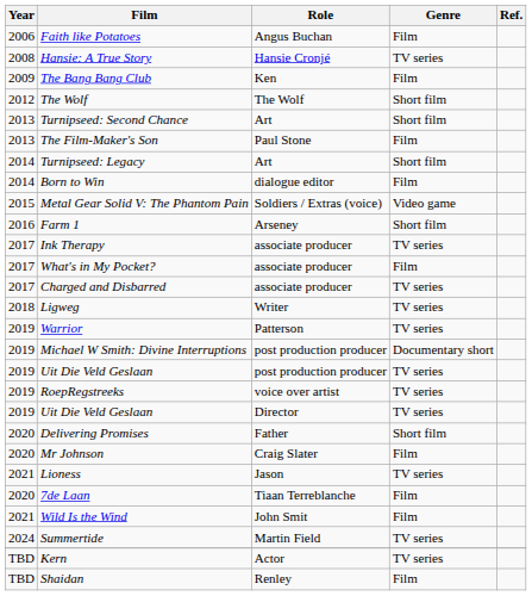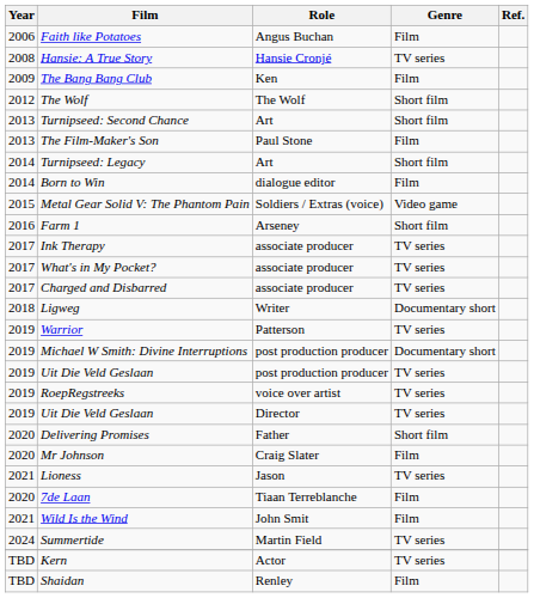 <table class="wikitable">
 <tr>
 <th>Year</th>
 <th>Film</th>
 <th>Role</th>
 <th>Genre</th>
 <th>Ref.</th>
 </tr>
 <tr>
 <td>2006</td>
 <td><em><a href='#'>Faith like Potatoes</a></em></td>
 <td>Angus Buchan</td>
 <td>Film</td>
 <td></td>
 </tr>
 <tr>
 <td>2008</td>
 <td><em><a href='#'>Hansie: A True Story</a></em></td>
 <td><a href='#'>Hansie Cronjé</a></td>
 <td>TV series</td>
 <td></td>
 </tr>
 <tr>
 <td>2009</td>
 <td><em><a href='#'>The Bang Bang Club</a></em></td>
 <td>Ken</td>
 <td>Film</td>
 <td></td>
 </tr>
 <tr>
 <td>2012</td>
 <td><em>The Wolf</em></td>
 <td>The Wolf</td>
 <td>Short film</td>
 <td></td>
 </tr>
 <tr>
 <td>2013</td>
 <td><em>Turnipseed: Second Chance</em></td>
 <td>Art</td>
 <td>Short film</td>
 <td></td>
 </tr>
 <tr>
 <td>2013</td>
 <td><em>The Film-Maker's Son</em></td>
 <td>Paul Stone</td>
 <td>Film</td>
 <td></td>
 </tr>
 <tr>
 <td>2014</td>
 <td><em>Turnipseed: Legacy</em></td>
 <td>Art</td>
 <td>Short film</td>
 <td></td>
 </tr>
 <tr>
 <td>2014</td>
 <td><em>Born to Win</em></td>
 <td>dialogue editor</td>
 <td>Film</td>
 <td></td>
 </tr>
 <tr>
 <td>2015</td>
 <td><em>Metal Gear Solid V: The Phantom Pain</em></td>
 <td>Soldiers / Extras (voice)</td>
 <td>Video game</td>
 <td></td>
 </tr>
 <tr>
 <td>2016</td>
 <td><em>Farm 1</em></td>
 <td>Arseney</td>
 <td>Short film</td>
 <td></td>
 </tr>
 <tr>
 <td>2017</td>
 <td><em>Ink Therapy</em></td>
 <td>associate producer</td>
 <td>TV series</td>
 <td></td>
 </tr>
 <tr>
 <td>2017</td>
 <td><em>What's in My Pocket?</em></td>
 <td>associate producer</td>
-<td>Film</td>
+<td>TV series</td>
 <td></td>
 </tr>
 <tr>
 <td>2017</td>
 <td><em>Charged and Disbarred</em></td>
 <td>associate producer</td>
 <td>TV series</td>
 <td></td>
 </tr>
 <tr>
 <td>2018</td>
 <td><em>Ligweg</em></td>
 <td>Writer</td>
-<td>TV series</td>
+<td>Documentary short</td>
 <td></td>
 </tr>
 <tr>
 <td>2019</td>
 <td><em><a href='#'>Warrior</a></em></td>
 <td>Patterson</td>
 <td>TV series</td>
 <td></td>
 </tr>
 <tr>
 <td>2019</td>
 <td><em>Michael W Smith: Divine Interruptions</em></td>
 <td>post production producer</td>
 <td>Documentary short</td>
 <td></td>
 </tr>
 <tr>
 <td>2019</td>
 <td><em>Uit Die Veld Geslaan</em></td>
 <td>post production producer</td>
 <td>TV series</td>
 <td></td>
 </tr>
 <tr>
 <td>2019</td>
 <td><em>RoepRegstreeks</em></td>
 <td>voice over artist</td>
 <td>TV series</td>
 <td></td>
 </tr>
 <tr>
 <td>2019</td>
 <td><em>Uit Die Veld Geslaan</em></td>
 <td>Director</td>
 <td>TV series</td>
 <td></td>
 </tr>
 <tr>
 <td>2020</td>
 <td><em>Delivering Promises</em></td>
 <td>Father</td>
 <td>Short film</td>
 <td></td>
 </tr>
 <tr>
 <td>2020</td>
 <td><em>Mr Johnson</em></td>
 <td>Craig Slater</td>
 <td>Film</td>
 <td></td>
 </tr>
 <tr>
 <td>2021</td>
 <td><em>Lioness</em></td>
 <td>Jason</td>
 <td>TV series</td>
 <td></td>
 </tr>
 <tr>
 <td>2020</td>
 <td><em><a href='#'>7de Laan</a></em></td>
 <td>Tiaan Terreblanche</td>
 <td>Film</td>
 <td></td>
 </tr>
 <tr>
 <td>2021</td>
 <td><em><a href='#'>Wild Is the Wind</a></em></td>
 <td>John Smit</td>
 <td>Film</td>
 </tr>
 <tr>
 <td>2024</td>
 <td><em>Summertide</em></td>
 <td>Martin Field</td>
 <td>TV series</td>
 <td></td>
 </tr>
 <tr>
 </tr>
 <tr>
 <td>TBD</td>
 <td><em>Kern</em></td>
 <td>Actor</td>
 <td>TV series</td>
 <td></td>
 </tr>
 <tr>
 <td>TBD</td>
 <td><em>Shaidan</em></td>
 <td>Renley</td>
 <td>Film</td>
 <td></td>
 </tr>
 </table>
